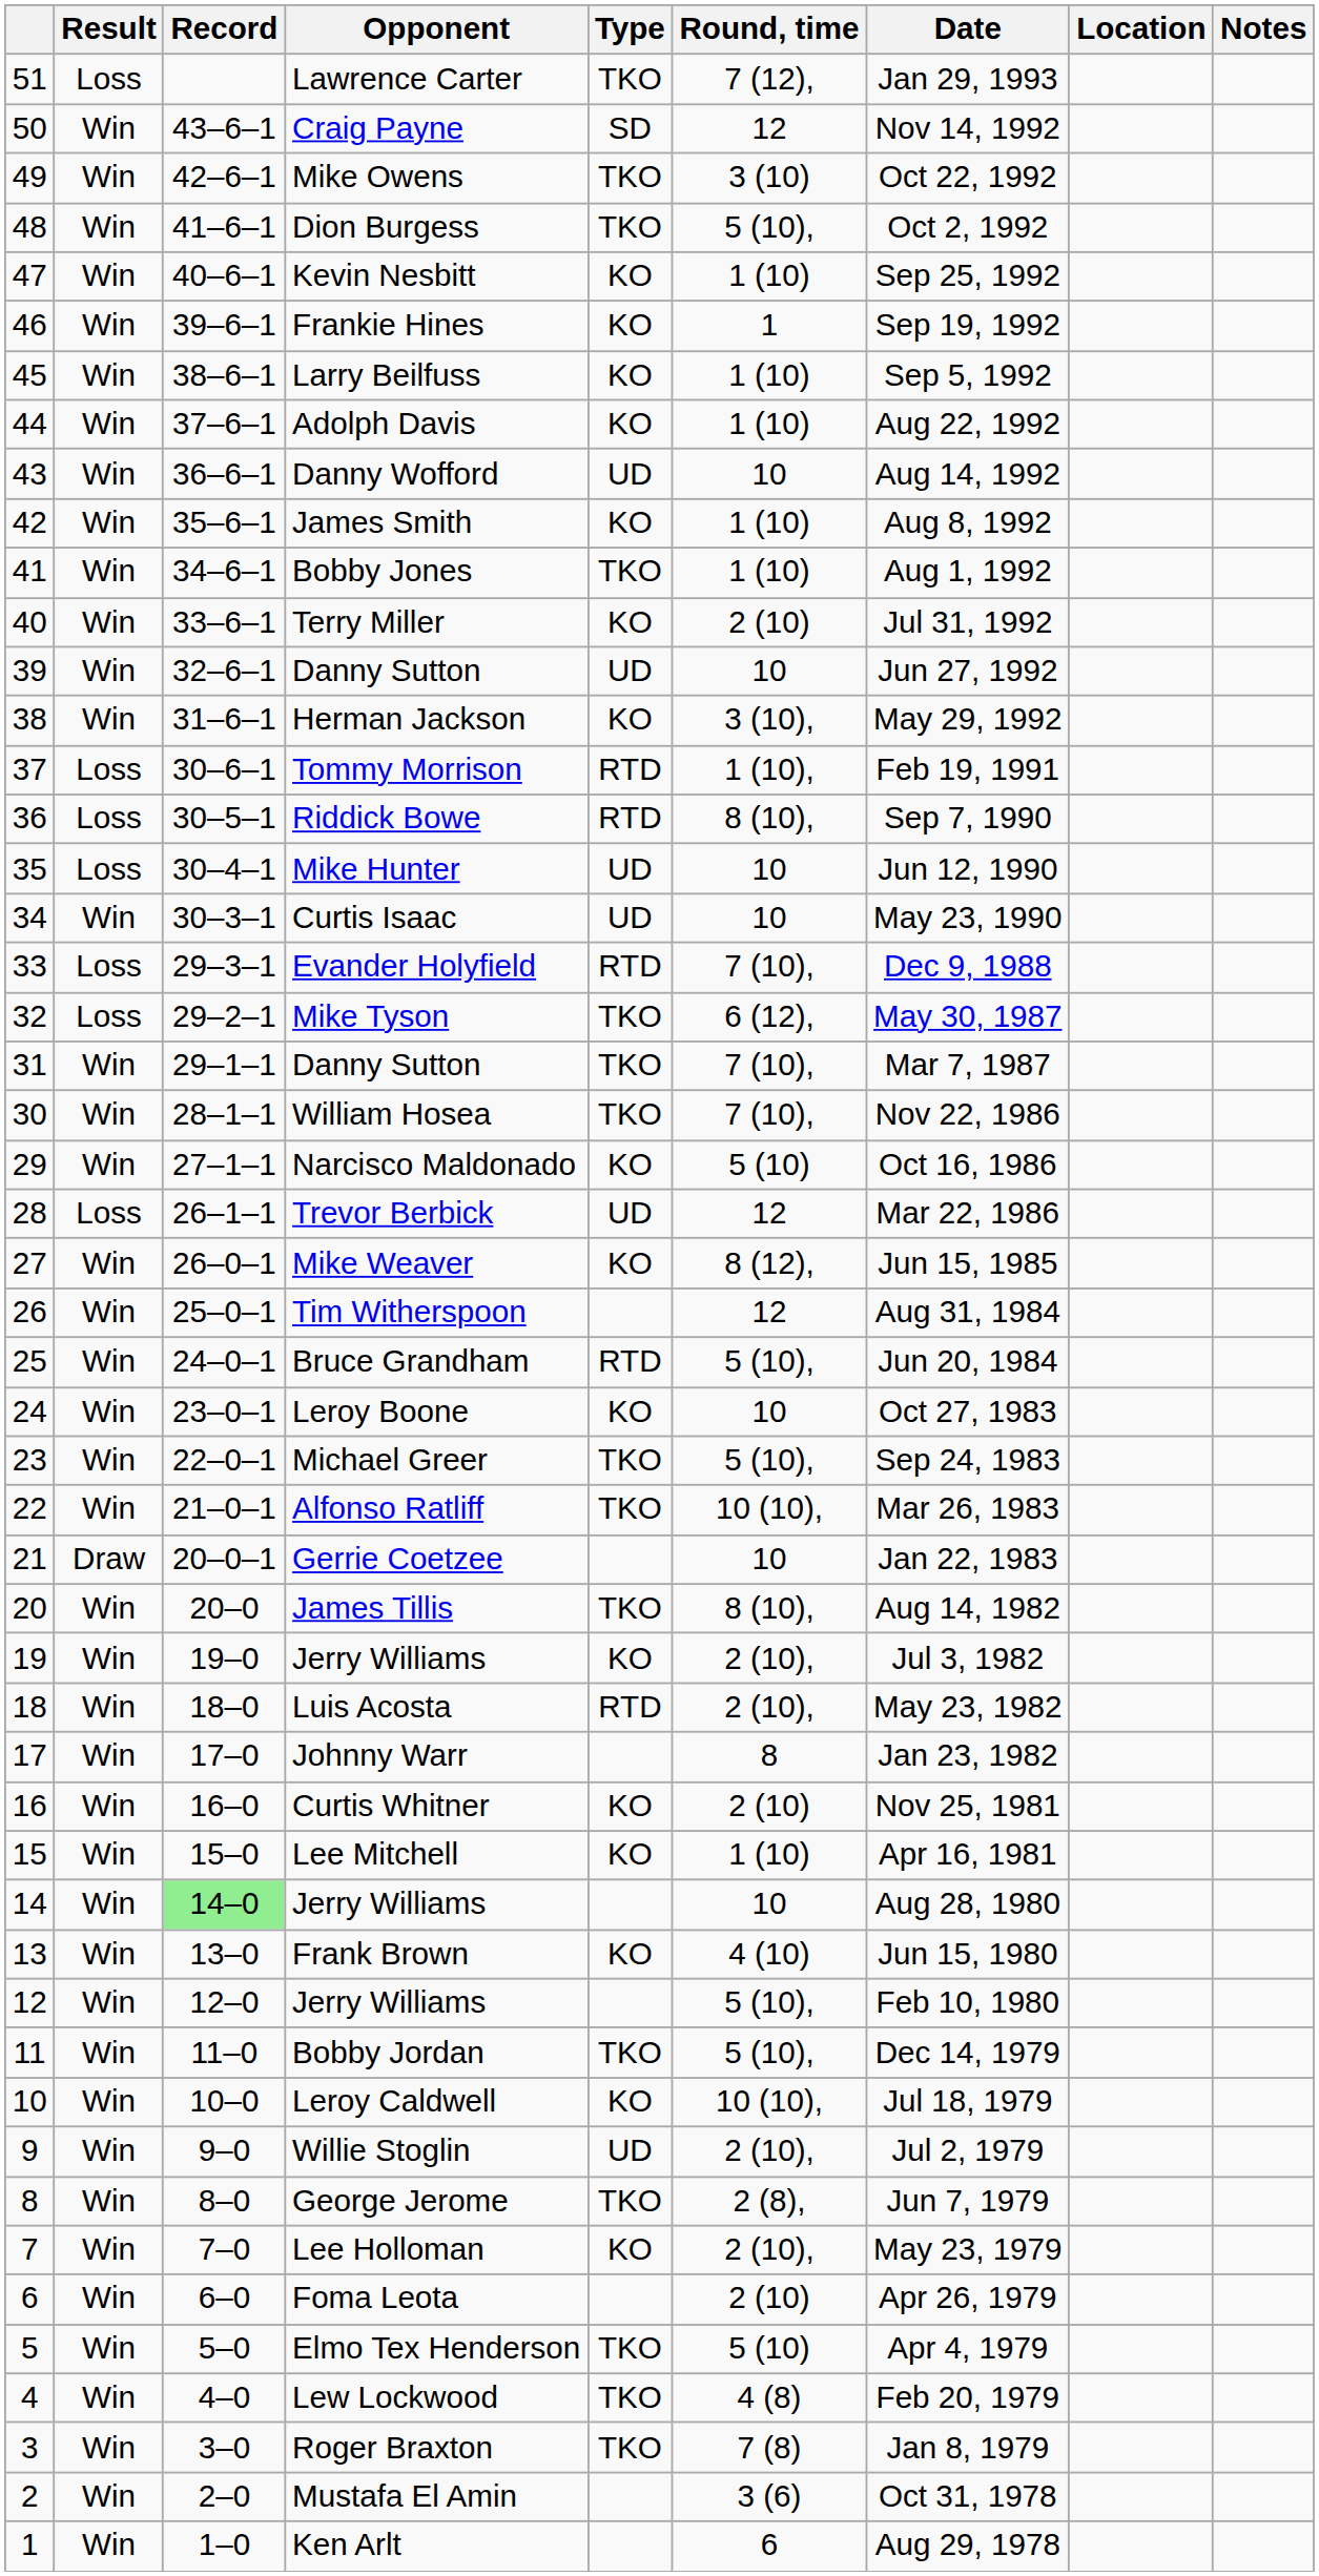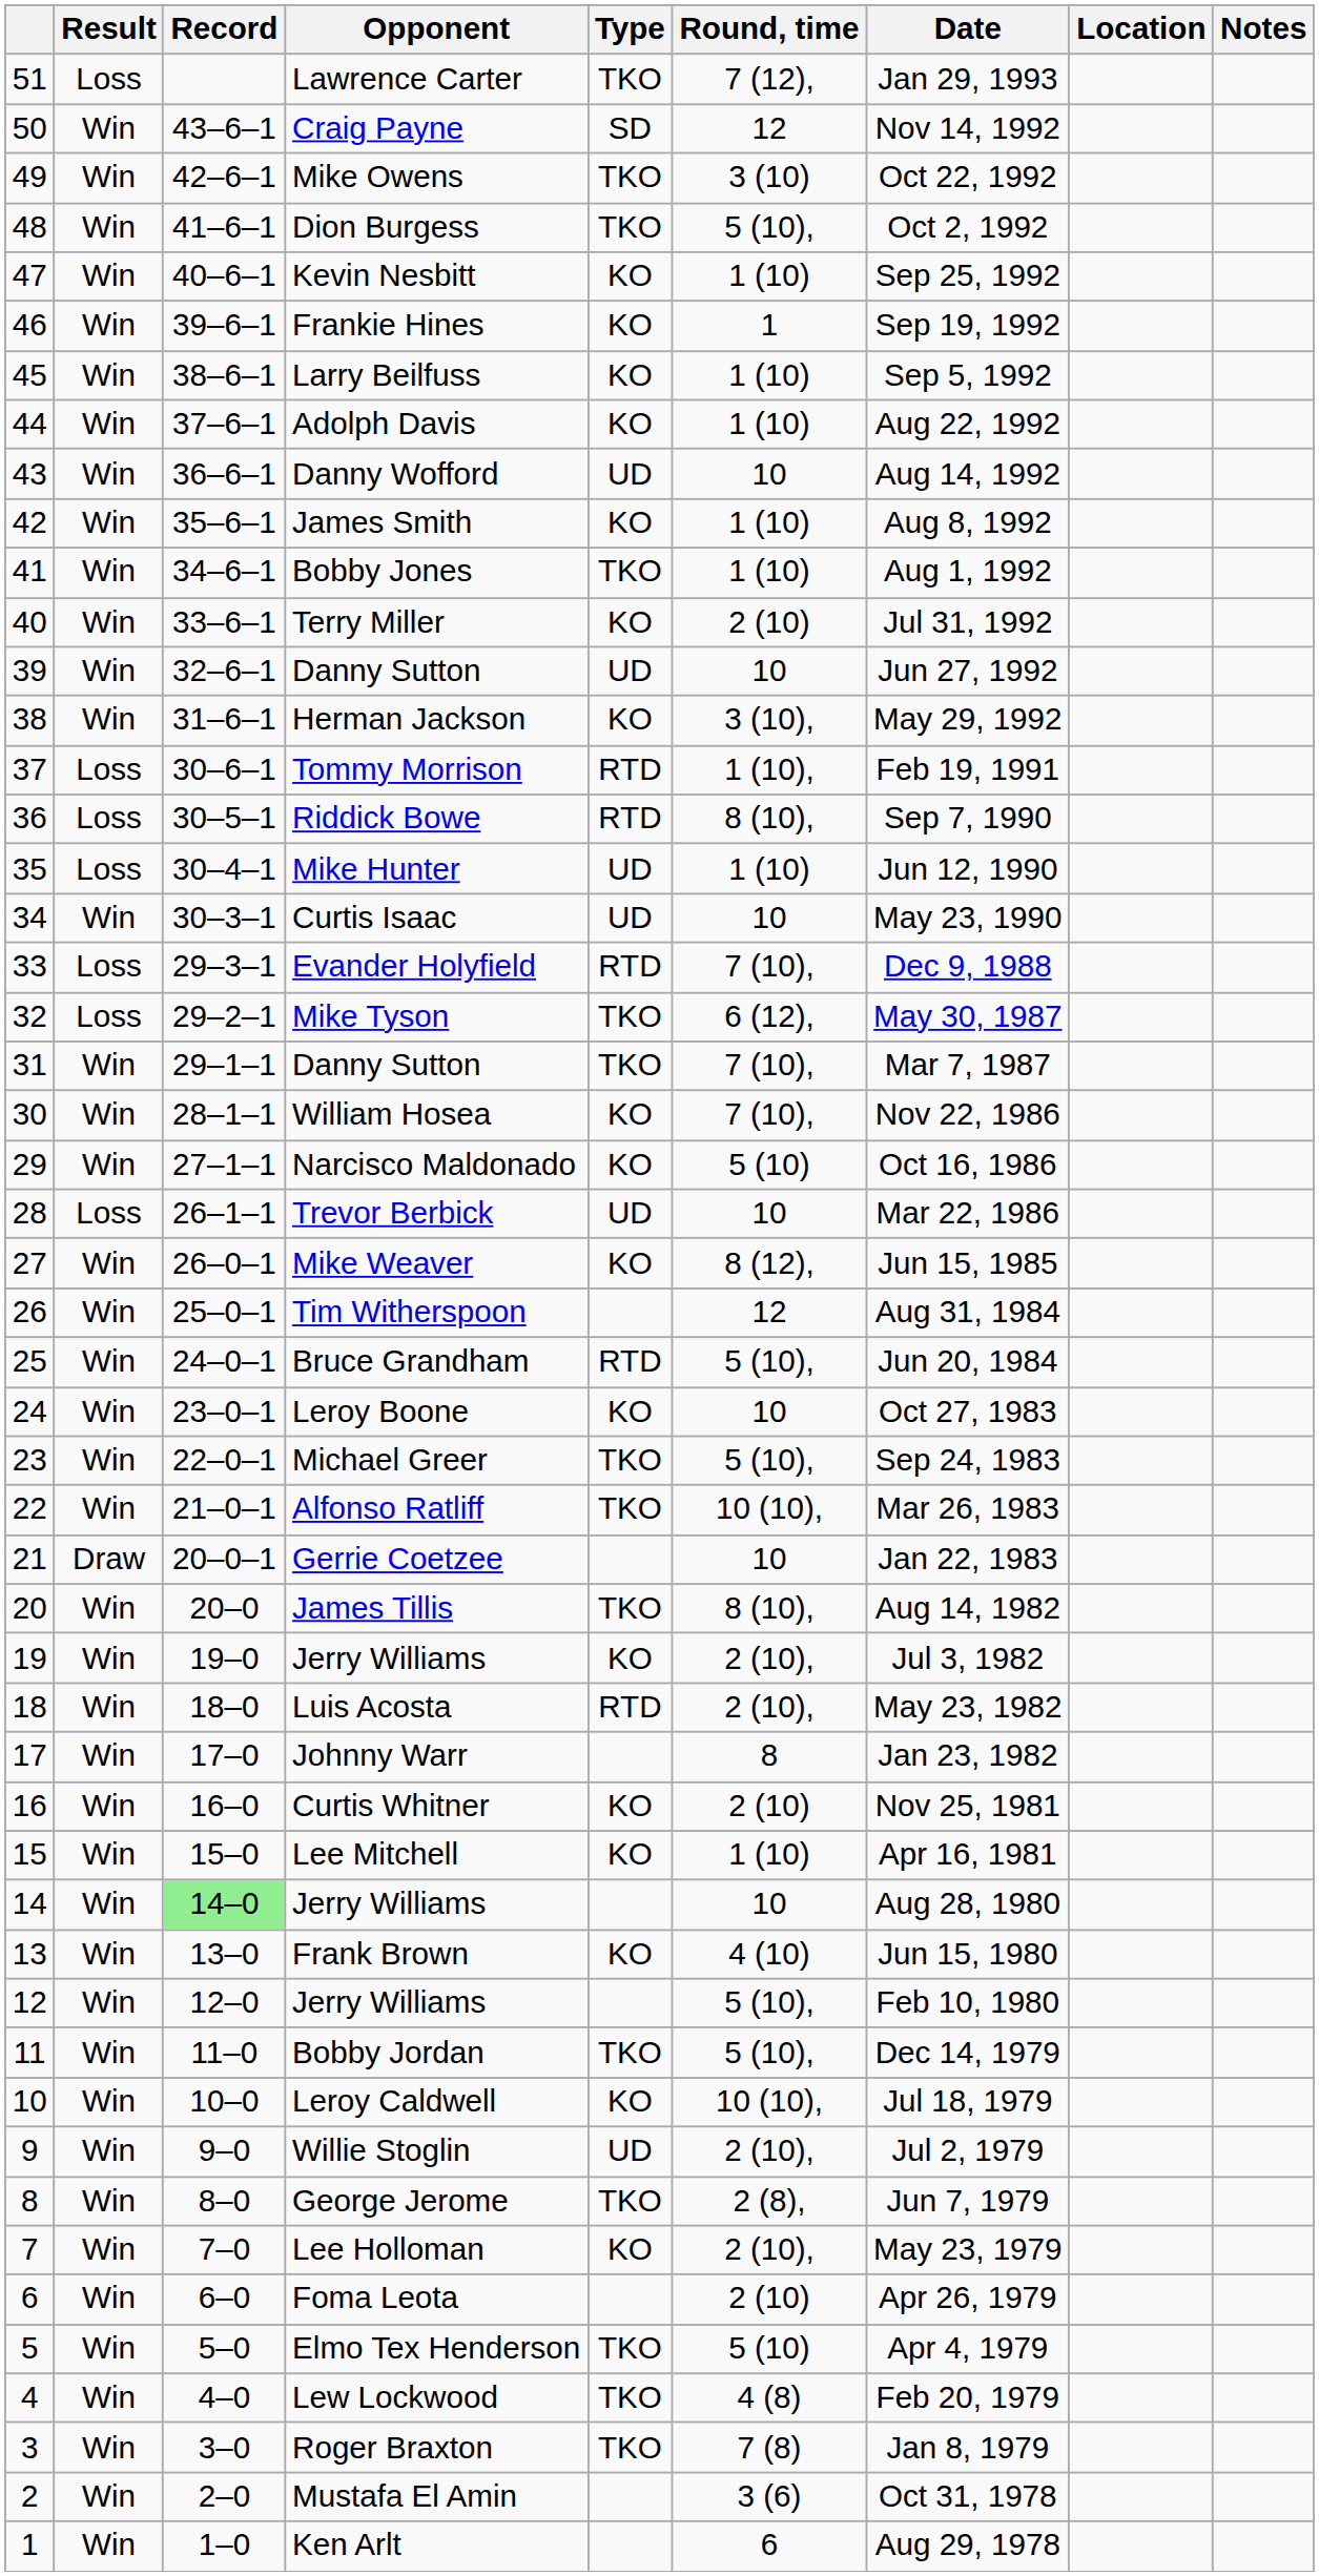 <table class="wikitable" style="text-align:center">
 <tr>
 <th></th>
 <th>Result</th>
 <th>Record</th>
 <th>Opponent</th>
 <th>Type</th>
 <th>Round, time</th>
 <th>Date</th>
 <th>Location</th>
 <th>Notes</th>
 </tr>
 <tr>
 <td>51</td>
 <td>Loss</td>
 <td></td>
 <td style="text-align:left;">Lawrence Carter</td>
 <td>TKO</td>
 <td>7 (12), </td>
 <td>Jan 29, 1993</td>
 <td style="text-align:left;"></td>
 <td style="text-align:left;"></td>
 </tr>
 <tr>
 <td>50</td>
 <td>Win</td>
 <td>43–6–1</td>
 <td style="text-align:left;"><a href='#'>Craig Payne</a></td>
 <td>SD</td>
 <td>12</td>
 <td>Nov 14, 1992</td>
 <td style="text-align:left;"></td>
 <td style="text-align:left;"></td>
 </tr>
 <tr>
 <td>49</td>
 <td>Win</td>
 <td>42–6–1</td>
 <td style="text-align:left;">Mike Owens</td>
 <td>TKO</td>
 <td>3 (10)</td>
 <td>Oct 22, 1992</td>
 <td style="text-align:left;"></td>
 <td></td>
 </tr>
 <tr>
 <td>48</td>
 <td>Win</td>
 <td>41–6–1</td>
 <td style="text-align:left;">Dion Burgess</td>
 <td>TKO</td>
 <td>5 (10), </td>
 <td>Oct 2, 1992</td>
 <td style="text-align:left;"></td>
 <td></td>
 </tr>
 <tr>
 <td>47</td>
 <td>Win</td>
 <td>40–6–1</td>
 <td style="text-align:left;">Kevin Nesbitt</td>
 <td>KO</td>
 <td>1 (10)</td>
 <td>Sep 25, 1992</td>
 <td style="text-align:left;"></td>
 <td></td>
 </tr>
 <tr>
 <td>46</td>
 <td>Win</td>
 <td>39–6–1</td>
 <td style="text-align:left;">Frankie Hines</td>
 <td>KO</td>
 <td>1</td>
 <td>Sep 19, 1992</td>
 <td style="text-align:left;"></td>
 <td></td>
 </tr>
 <tr>
 <td>45</td>
 <td>Win</td>
 <td>38–6–1</td>
 <td style="text-align:left;">Larry Beilfuss</td>
 <td>KO</td>
 <td>1 (10)</td>
 <td>Sep 5, 1992</td>
 <td style="text-align:left;"></td>
 <td></td>
 </tr>
 <tr>
 <td>44</td>
 <td>Win</td>
 <td>37–6–1</td>
 <td style="text-align:left;">Adolph Davis</td>
 <td>KO</td>
 <td>1 (10)</td>
 <td>Aug 22, 1992</td>
 <td style="text-align:left;"></td>
 <td></td>
 </tr>
 <tr>
 <td>43</td>
 <td>Win</td>
 <td>36–6–1</td>
 <td style="text-align:left;">Danny Wofford</td>
 <td>UD</td>
 <td>10</td>
 <td>Aug 14, 1992</td>
 <td style="text-align:left;"></td>
 <td></td>
 </tr>
 <tr>
 <td>42</td>
 <td>Win</td>
 <td>35–6–1</td>
 <td style="text-align:left;">James Smith</td>
 <td>KO</td>
 <td>1 (10)</td>
 <td>Aug 8, 1992</td>
 <td style="text-align:left;"></td>
 <td></td>
 </tr>
 <tr>
 <td>41</td>
 <td>Win</td>
 <td>34–6–1</td>
 <td style="text-align:left;">Bobby Jones</td>
 <td>TKO</td>
 <td>1 (10)</td>
 <td>Aug 1, 1992</td>
 <td style="text-align:left;"></td>
 <td></td>
 </tr>
 <tr>
 <td>40</td>
 <td>Win</td>
 <td>33–6–1</td>
 <td style="text-align:left;">Terry Miller</td>
 <td>KO</td>
 <td>2 (10)</td>
 <td>Jul 31, 1992</td>
 <td style="text-align:left;"></td>
 <td></td>
 </tr>
 <tr>
 <td>39</td>
 <td>Win</td>
 <td>32–6–1</td>
 <td style="text-align:left;">Danny Sutton</td>
 <td>UD</td>
 <td>10</td>
 <td>Jun 27, 1992</td>
 <td style="text-align:left;"></td>
 <td></td>
 </tr>
 <tr>
 <td>38</td>
 <td>Win</td>
 <td>31–6–1</td>
 <td style="text-align:left;">Herman Jackson</td>
 <td>KO</td>
 <td>3 (10), </td>
 <td>May 29, 1992</td>
 <td style="text-align:left;"></td>
 <td></td>
 </tr>
 <tr>
 <td>37</td>
 <td>Loss</td>
 <td>30–6–1</td>
 <td style="text-align:left;"><a href='#'>Tommy Morrison</a></td>
 <td>RTD</td>
 <td>1 (10), </td>
 <td>Feb 19, 1991</td>
 <td style="text-align:left;"></td>
 <td></td>
 </tr>
 <tr>
 <td>36</td>
 <td>Loss</td>
 <td>30–5–1</td>
 <td style="text-align:left;"><a href='#'>Riddick Bowe</a></td>
 <td>RTD</td>
 <td>8 (10), </td>
 <td>Sep 7, 1990</td>
 <td style="text-align:left;"></td>
 <td></td>
 </tr>
 <tr>
 <td>35</td>
 <td>Loss</td>
 <td>30–4–1</td>
 <td style="text-align:left;"><a href='#'>Mike Hunter</a></td>
 <td>UD</td>
-<td>10</td>
+<td>1 (10)</td>
 <td>Jun 12, 1990</td>
 <td style="text-align:left;"></td>
 <td></td>
 </tr>
 <tr>
 <td>34</td>
 <td>Win</td>
 <td>30–3–1</td>
 <td style="text-align:left;">Curtis Isaac</td>
 <td>UD</td>
 <td>10</td>
 <td>May 23, 1990</td>
 <td style="text-align:left;"></td>
 <td></td>
 </tr>
 <tr>
 <td>33</td>
 <td>Loss</td>
 <td>29–3–1</td>
 <td style="text-align:left;"><a href='#'>Evander Holyfield</a></td>
 <td>RTD</td>
 <td>7 (10), </td>
 <td><a href='#'>Dec 9, 1988</a></td>
 <td style="text-align:left;"></td>
 <td></td>
 </tr>
 <tr>
 <td>32</td>
 <td>Loss</td>
 <td>29–2–1</td>
 <td style="text-align:left;"><a href='#'>Mike Tyson</a></td>
 <td>TKO</td>
 <td>6 (12), </td>
 <td><a href='#'>May 30, 1987</a></td>
 <td style="text-align:left;"></td>
 <td style="text-align:left;"></td>
 </tr>
 <tr>
 <td>31</td>
 <td>Win</td>
 <td>29–1–1</td>
 <td style="text-align:left;">Danny Sutton</td>
 <td>TKO</td>
 <td>7 (10), </td>
 <td>Mar 7, 1987</td>
 <td style="text-align:left;"></td>
 <td></td>
 </tr>
 <tr>
 <td>30</td>
 <td>Win</td>
 <td>28–1–1</td>
 <td style="text-align:left;">William Hosea</td>
-<td>TKO</td>
+<td>KO</td>
 <td>7 (10), </td>
 <td>Nov 22, 1986</td>
 <td style="text-align:left;"></td>
 <td></td>
 </tr>
 <tr>
 <td>29</td>
 <td>Win</td>
 <td>27–1–1</td>
 <td style="text-align:left;">Narcisco Maldonado</td>
 <td>KO</td>
 <td>5 (10)</td>
 <td>Oct 16, 1986</td>
 <td style="text-align:left;"></td>
 <td></td>
 </tr>
 <tr>
 <td>28</td>
 <td>Loss</td>
 <td>26–1–1</td>
 <td style="text-align:left;"><a href='#'>Trevor Berbick</a></td>
 <td>UD</td>
-<td>12</td>
+<td>10</td>
 <td>Mar 22, 1986</td>
 <td style="text-align:left;"></td>
 <td style="text-align:left;"></td>
 </tr>
 <tr>
 <td>27</td>
 <td>Win</td>
 <td>26–0–1</td>
 <td style="text-align:left;"><a href='#'>Mike Weaver</a></td>
 <td>KO</td>
 <td>8 (12), </td>
 <td>Jun 15, 1985</td>
 <td style="text-align:left;"></td>
 <td style="text-align:left;"></td>
 </tr>
 <tr>
 <td>26</td>
 <td>Win</td>
 <td>25–0–1</td>
 <td style="text-align:left;"><a href='#'>Tim Witherspoon</a></td>
 <td></td>
 <td>12</td>
 <td>Aug 31, 1984</td>
 <td style="text-align:left;"></td>
 <td style="text-align:left;"></td>
 </tr>
 <tr>
 <td>25</td>
 <td>Win</td>
 <td>24–0–1</td>
 <td style="text-align:left;">Bruce Grandham</td>
 <td>RTD</td>
 <td>5 (10), </td>
 <td>Jun 20, 1984</td>
 <td style="text-align:left;"></td>
 <td></td>
 </tr>
 <tr>
 <td>24</td>
 <td>Win</td>
 <td>23–0–1</td>
 <td style="text-align:left;">Leroy Boone</td>
 <td>KO</td>
 <td>10</td>
 <td>Oct 27, 1983</td>
 <td style="text-align:left;"></td>
 <td></td>
 </tr>
 <tr>
 <td>23</td>
 <td>Win</td>
 <td>22–0–1</td>
 <td style="text-align:left;">Michael Greer</td>
 <td>TKO</td>
 <td>5 (10), </td>
 <td>Sep 24, 1983</td>
 <td style="text-align:left;"></td>
 <td></td>
 </tr>
 <tr>
 <td>22</td>
 <td>Win</td>
 <td>21–0–1</td>
 <td style="text-align:left;"><a href='#'>Alfonso Ratliff</a></td>
 <td>TKO</td>
 <td>10 (10), </td>
 <td>Mar 26, 1983</td>
 <td style="text-align:left;"></td>
 <td></td>
 </tr>
 <tr>
 <td>21</td>
 <td>Draw</td>
 <td>20–0–1</td>
 <td style="text-align:left;"><a href='#'>Gerrie Coetzee</a></td>
 <td></td>
 <td>10</td>
 <td>Jan 22, 1983</td>
 <td style="text-align:left;"></td>
 <td></td>
 </tr>
 <tr>
 <td>20</td>
 <td>Win</td>
 <td>20–0</td>
 <td style="text-align:left;"><a href='#'>James Tillis</a></td>
 <td>TKO</td>
 <td>8 (10), </td>
 <td>Aug 14, 1982</td>
 <td style="text-align:left;"></td>
 <td></td>
 </tr>
 <tr>
 <td>19</td>
 <td>Win</td>
 <td>19–0</td>
 <td style="text-align:left;">Jerry Williams</td>
 <td>KO</td>
 <td>2 (10), </td>
 <td>Jul 3, 1982</td>
 <td style="text-align:left;"></td>
 <td></td>
 </tr>
 <tr>
 <td>18</td>
 <td>Win</td>
 <td>18–0</td>
 <td style="text-align:left;">Luis Acosta</td>
 <td>RTD</td>
 <td>2 (10), </td>
 <td>May 23, 1982</td>
 <td style="text-align:left;"></td>
 <td></td>
 </tr>
 <tr>
 <td>17</td>
 <td>Win</td>
 <td>17–0</td>
 <td style="text-align:left;">Johnny Warr</td>
 <td></td>
 <td>8</td>
 <td>Jan 23, 1982</td>
 <td style="text-align:left;"></td>
 <td></td>
 </tr>
 <tr>
 <td>16</td>
 <td>Win</td>
 <td>16–0</td>
 <td style="text-align:left;">Curtis Whitner</td>
 <td>KO</td>
 <td>2 (10)</td>
 <td>Nov 25, 1981</td>
 <td style="text-align:left;"></td>
 <td></td>
 </tr>
 <tr>
 <td>15</td>
 <td>Win</td>
 <td>15–0</td>
 <td style="text-align:left;">Lee Mitchell</td>
 <td>KO</td>
 <td>1 (10)</td>
 <td>Apr 16, 1981</td>
 <td style="text-align:left;"></td>
 <td></td>
 </tr>
 <tr>
 <td>14</td>
 <td>Win</td>
 <td style="background: lightgreen;">14–0</td>
 <td style="text-align:left;">Jerry Williams</td>
 <td></td>
 <td>10</td>
 <td>Aug 28, 1980</td>
 <td style="text-align:left;"></td>
 <td></td>
 </tr>
 <tr>
 <td>13</td>
 <td>Win</td>
 <td>13–0</td>
 <td style="text-align:left;">Frank Brown</td>
 <td>KO</td>
 <td>4 (10)</td>
 <td>Jun 15, 1980</td>
 <td style="text-align:left;"></td>
 <td></td>
 </tr>
 <tr>
 <td>12</td>
 <td>Win</td>
 <td>12–0</td>
 <td style="text-align:left;">Jerry Williams</td>
 <td></td>
 <td>5 (10), </td>
 <td>Feb 10, 1980</td>
 <td style="text-align:left;"></td>
 <td></td>
 </tr>
 <tr>
 <td>11</td>
 <td>Win</td>
 <td>11–0</td>
 <td style="text-align:left;">Bobby Jordan</td>
 <td>TKO</td>
 <td>5 (10), </td>
 <td>Dec 14, 1979</td>
 <td style="text-align:left;"></td>
 <td></td>
 </tr>
 <tr>
 <td>10</td>
 <td>Win</td>
 <td>10–0</td>
 <td style="text-align:left;">Leroy Caldwell</td>
 <td>KO</td>
 <td>10 (10), </td>
 <td>Jul 18, 1979</td>
 <td style="text-align:left;"></td>
 <td></td>
 </tr>
 <tr>
 <td>9</td>
 <td>Win</td>
 <td>9–0</td>
 <td style="text-align:left;">Willie Stoglin</td>
 <td>UD</td>
 <td>2 (10), </td>
 <td>Jul 2, 1979</td>
 <td style="text-align:left;"></td>
 <td></td>
 </tr>
 <tr>
 <td>8</td>
 <td>Win</td>
 <td>8–0</td>
 <td style="text-align:left;">George Jerome</td>
 <td>TKO</td>
 <td>2 (8), </td>
 <td>Jun 7, 1979</td>
 <td style="text-align:left;"></td>
 <td></td>
 </tr>
 <tr>
 <td>7</td>
 <td>Win</td>
 <td>7–0</td>
 <td style="text-align:left;">Lee Holloman</td>
 <td>KO</td>
 <td>2 (10), </td>
 <td>May 23, 1979</td>
 <td style="text-align:left;"></td>
 <td></td>
 </tr>
 <tr>
 <td>6</td>
 <td>Win</td>
 <td>6–0</td>
 <td style="text-align:left;">Foma Leota</td>
 <td></td>
 <td>2 (10)</td>
 <td>Apr 26, 1979</td>
 <td style="text-align:left;"></td>
 <td></td>
 </tr>
 <tr>
 <td>5</td>
 <td>Win</td>
 <td>5–0</td>
 <td style="text-align:left;">Elmo Tex Henderson</td>
 <td>TKO</td>
 <td>5 (10)</td>
 <td>Apr 4, 1979</td>
 <td style="text-align:left;"></td>
 <td></td>
 </tr>
 <tr>
 <td>4</td>
 <td>Win</td>
 <td>4–0</td>
 <td style="text-align:left;">Lew Lockwood</td>
 <td>TKO</td>
 <td>4 (8)</td>
 <td>Feb 20, 1979</td>
 <td style="text-align:left;"></td>
 <td></td>
 </tr>
 <tr>
 <td>3</td>
 <td>Win</td>
 <td>3–0</td>
 <td style="text-align:left;">Roger Braxton</td>
 <td>TKO</td>
 <td>7 (8)</td>
 <td>Jan 8, 1979</td>
 <td style="text-align:left;"></td>
 <td></td>
 </tr>
 <tr>
 <td>2</td>
 <td>Win</td>
 <td>2–0</td>
 <td style="text-align:left;">Mustafa El Amin</td>
 <td></td>
 <td>3 (6)</td>
 <td>Oct 31, 1978</td>
 <td style="text-align:left;"></td>
 <td></td>
 </tr>
 <tr>
 <td>1</td>
 <td>Win</td>
 <td>1–0</td>
 <td style="text-align:left;">Ken Arlt</td>
 <td></td>
 <td>6</td>
 <td>Aug 29, 1978</td>
 <td style="text-align:left;"></td>
 <td></td>
 </tr>
 </table>
